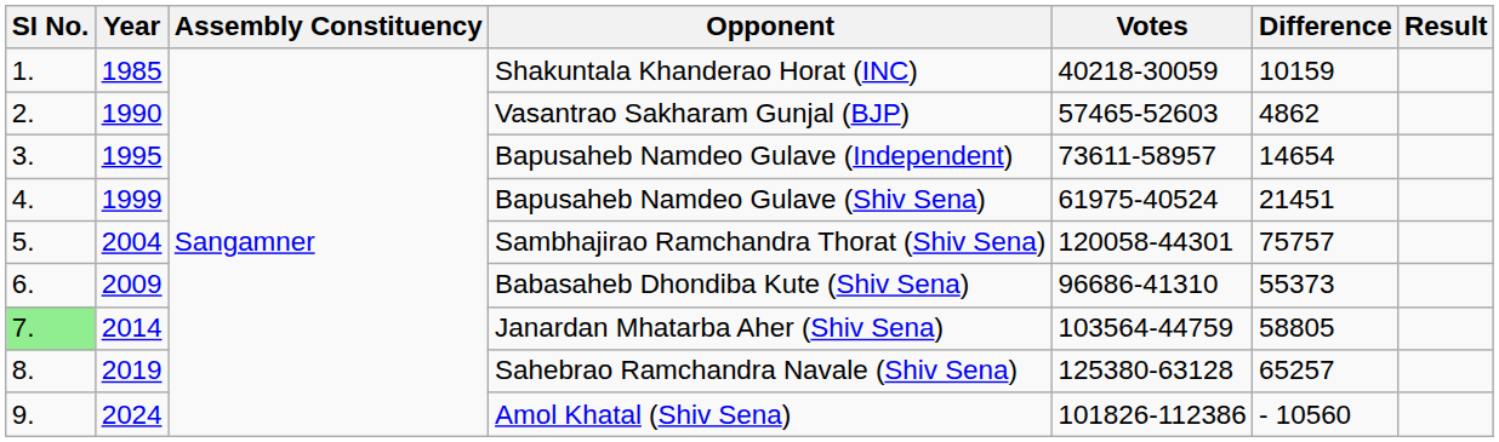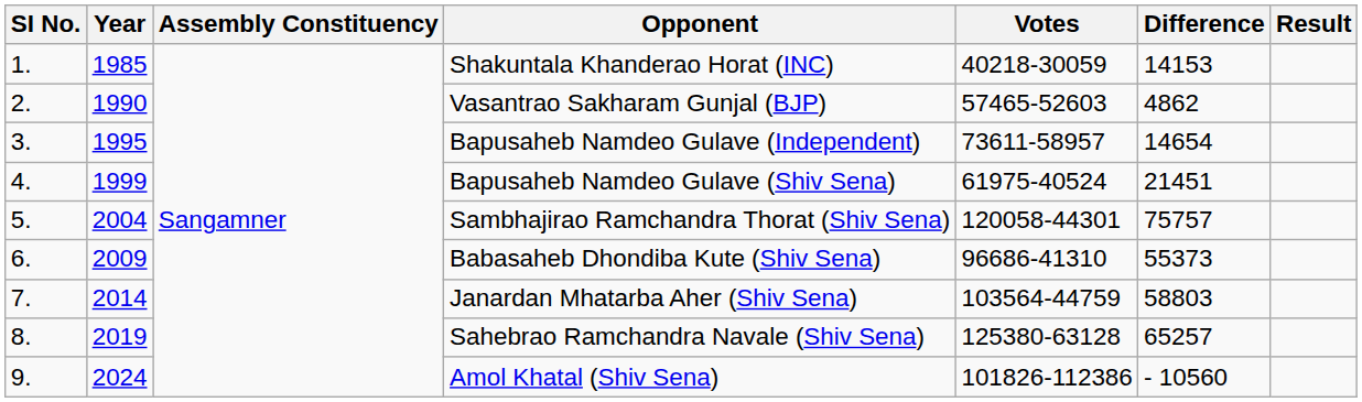 <table class ="wikitable">
 <tr>
 <th>SI No.</th>
 <th>Year</th>
 <th>Assembly Constituency</th>
 <th>Opponent</th>
 <th>Votes</th>
 <th>Difference</th>
 <th>Result</th>
 </tr>
 <tr>
 <td>1.</td>
 <td><a href='#'>1985</a></td>
 <td rowspan=9><a href='#'>Sangamner</a></td>
 <td>Shakuntala Khanderao Horat (<a href='#'>INC</a>)</td>
 <td>40218-30059</td>
-<td>10159</td>
+<td>14153</td>
 <td></td>
 </tr>
 <tr>
 <td>2.</td>
 <td><a href='#'>1990</a></td>
 <td>Vasantrao Sakharam Gunjal (<a href='#'>BJP</a>)</td>
 <td>57465-52603</td>
 <td>4862</td>
 <td></td>
 </tr>
 <tr>
 <td>3.</td>
 <td><a href='#'>1995</a></td>
 <td>Bapusaheb Namdeo Gulave (<a href='#'>Independent</a>)</td>
 <td>73611-58957</td>
 <td>14654</td>
 <td></td>
 </tr>
 <tr>
 <td>4.</td>
 <td><a href='#'>1999</a></td>
 <td>Bapusaheb Namdeo Gulave (<a href='#'>Shiv Sena</a>)</td>
 <td>61975-40524</td>
 <td>21451</td>
 <td></td>
 </tr>
 <tr>
 <td>5.</td>
 <td><a href='#'>2004</a></td>
 <td>Sambhajirao Ramchandra Thorat (<a href='#'>Shiv Sena</a>)</td>
 <td>120058-44301</td>
 <td>75757</td>
 <td></td>
 </tr>
 <tr>
 <td>6.</td>
 <td><a href='#'>2009</a></td>
 <td>Babasaheb Dhondiba Kute (<a href='#'>Shiv Sena</a>)</td>
 <td>96686-41310</td>
 <td>55373</td>
 <td></td>
 </tr>
 <tr>
-<td style="background: lightgreen;">7.</td>
+<td>7.</td>
 <td><a href='#'>2014</a></td>
 <td>Janardan Mhatarba Aher (<a href='#'>Shiv Sena</a>)</td>
 <td>103564-44759</td>
-<td>58805</td>
+<td>58803</td>
 <td></td>
 </tr>
 <tr>
 <td>8.</td>
 <td><a href='#'>2019</a></td>
 <td>Sahebrao Ramchandra Navale (<a href='#'>Shiv Sena</a>)</td>
 <td>125380-63128</td>
 <td>65257</td>
 <td></td>
 </tr>
 <tr>
 <td>9.</td>
 <td><a href='#'>2024</a></td>
 <td><a href='#'>Amol Khatal</a> (<a href='#'>Shiv Sena</a>)</td>
 <td>101826-112386</td>
 <td>- 10560</td>
 <td></td>
 </tr>
 </table>
